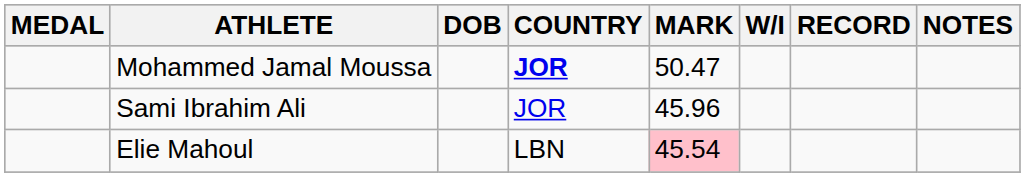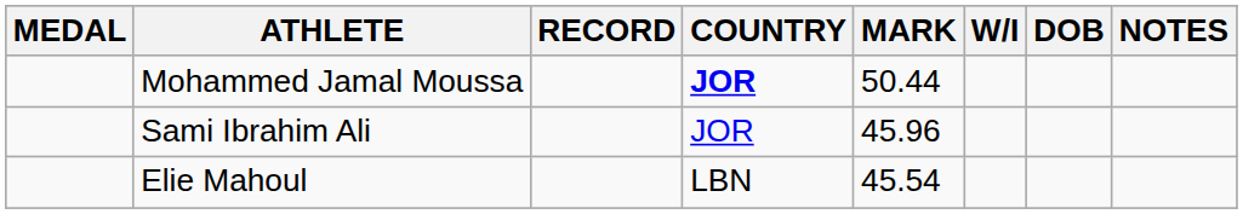 <table class="wikitable">
 <tr>
 <th>MEDAL</th>
 <th>ATHLETE</th>
-<th>DOB</th>
+<th>RECORD</th>
 <th>COUNTRY</th>
 <th>MARK</th>
 <th>W/I</th>
-<th>RECORD</th>
+<th>DOB</th>
 <th>NOTES</th>
 </tr>
 <tr>
 <td></td>
 <td>Mohammed Jamal Moussa</td>
 <td></td>
 <td><strong><a href='#'>JOR</a></strong></td>
-<td>50.47</td>
+<td>50.44</td>
 <td></td>
 <td></td>
 <td></td>
 </tr>
 <tr>
 <td></td>
 <td>Sami Ibrahim Ali</td>
 <td></td>
 <td><a href='#'>JOR</a></td>
 <td>45.96</td>
 <td></td>
 <td></td>
 <td></td>
 </tr>
 <tr>
 <td></td>
 <td>Elie Mahoul</td>
 <td></td>
 <td>LBN</td>
-<td style="background: pink;">45.54</td>
+<td>45.54</td>
 <td></td>
 <td></td>
 <td></td>
 </tr>
 </table>
